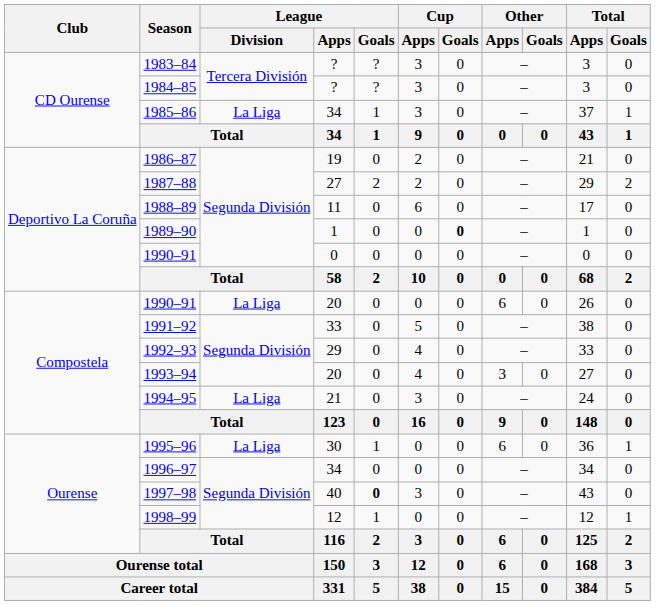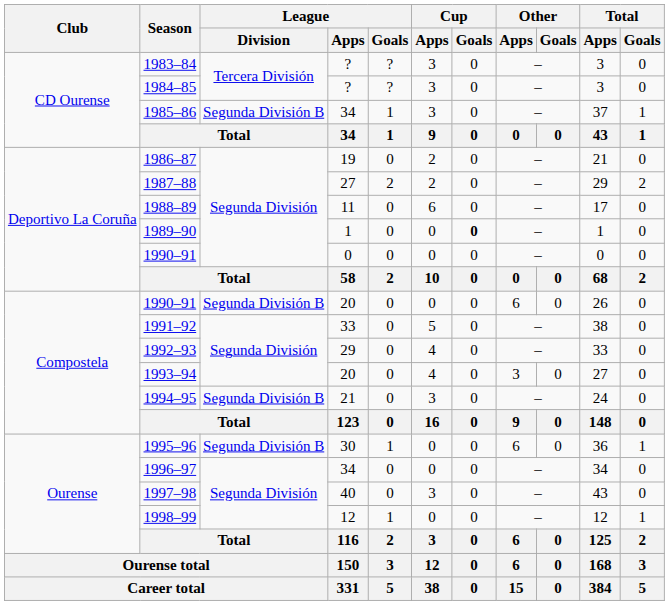 <table class="wikitable" style="text-align: center;">
 <tr>
 <th rowspan="2">Club</th>
 <th rowspan="2">Season</th>
 <th colspan="3">League</th>
 <th colspan="2">Cup</th>
 <th colspan="2">Other</th>
 <th colspan="2">Total</th>
 </tr>
 <tr>
 <th>Division</th>
 <th>Apps</th>
 <th>Goals</th>
 <th>Apps</th>
 <th>Goals</th>
 <th>Apps</th>
 <th>Goals</th>
 <th>Apps</th>
 <th>Goals</th>
 </tr>
 <tr>
 <td rowspan="4" valign="center"><a href='#'>CD Ourense</a></td>
 <td><a href='#'>1983–84</a></td>
 <td rowspan="2"><a href='#'>Tercera División</a></td>
 <td>?</td>
 <td>?</td>
 <td>3</td>
 <td>0</td>
 <td colspan="2">–</td>
 <td>3</td>
 <td>0</td>
 </tr>
 <tr>
 <td><a href='#'>1984–85</a></td>
 <td>?</td>
 <td>?</td>
 <td>3</td>
 <td>0</td>
 <td colspan="2">–</td>
 <td>3</td>
 <td>0</td>
 </tr>
 <tr>
 <td><a href='#'>1985–86</a></td>
-<td><a href='#'>La Liga</a></td>
+<td><a href='#'>Segunda División B</a></td>
 <td>34</td>
 <td>1</td>
 <td>3</td>
 <td>0</td>
 <td colspan="2">–</td>
 <td>37</td>
 <td>1</td>
 </tr>
 <tr>
 <th colspan="2">Total</th>
 <th>34</th>
 <th>1</th>
 <th>9</th>
 <th>0</th>
 <th>0</th>
 <th>0</th>
 <th>43</th>
 <th>1</th>
 </tr>
 <tr>
 <td rowspan="6" valign="center"><a href='#'>Deportivo La Coruña</a></td>
 <td><a href='#'>1986–87</a></td>
 <td rowspan="5"><a href='#'>Segunda División</a></td>
 <td>19</td>
 <td>0</td>
 <td>2</td>
 <td>0</td>
 <td colspan="2">–</td>
 <td>21</td>
 <td>0</td>
 </tr>
 <tr>
 <td><a href='#'>1987–88</a></td>
 <td>27</td>
 <td>2</td>
 <td>2</td>
 <td>0</td>
 <td colspan="2">–</td>
 <td>29</td>
 <td>2</td>
 </tr>
 <tr>
 <td><a href='#'>1988–89</a></td>
 <td>11</td>
 <td>0</td>
 <td>6</td>
 <td>0</td>
 <td colspan="2">–</td>
 <td>17</td>
 <td>0</td>
 </tr>
 <tr>
 <td><a href='#'>1989–90</a></td>
 <td>1</td>
 <td>0</td>
 <td>0</td>
 <td><strong>0</strong></td>
 <td colspan="2">–</td>
 <td>1</td>
 <td>0</td>
 </tr>
 <tr>
 <td><a href='#'>1990–91</a></td>
 <td>0</td>
 <td>0</td>
 <td>0</td>
 <td>0</td>
 <td colspan="2">–</td>
 <td>0</td>
 <td>0</td>
 </tr>
 <tr>
 <th colspan="2">Total</th>
 <th>58</th>
 <th>2</th>
 <th>10</th>
 <th>0</th>
 <th>0</th>
 <th>0</th>
 <th>68</th>
 <th>2</th>
 </tr>
 <tr>
 <td rowspan="6" valign="center"><a href='#'>Compostela</a></td>
 <td><a href='#'>1990–91</a></td>
-<td><a href='#'>La Liga</a></td>
+<td><a href='#'>Segunda División B</a></td>
 <td>20</td>
 <td>0</td>
 <td>0</td>
 <td>0</td>
 <td>6</td>
 <td>0</td>
 <td>26</td>
 <td>0</td>
 </tr>
 <tr>
 <td><a href='#'>1991–92</a></td>
 <td rowspan="3"><a href='#'>Segunda División</a></td>
 <td>33</td>
 <td>0</td>
 <td>5</td>
 <td>0</td>
 <td colspan="2">–</td>
 <td>38</td>
 <td>0</td>
 </tr>
 <tr>
 <td><a href='#'>1992–93</a></td>
 <td>29</td>
 <td>0</td>
 <td>4</td>
 <td>0</td>
 <td colspan="2">–</td>
 <td>33</td>
 <td>0</td>
 </tr>
 <tr>
 <td><a href='#'>1993–94</a></td>
 <td>20</td>
 <td>0</td>
 <td>4</td>
 <td>0</td>
 <td>3</td>
 <td>0</td>
 <td>27</td>
 <td>0</td>
 </tr>
 <tr>
 <td><a href='#'>1994–95</a></td>
-<td><a href='#'>La Liga</a></td>
+<td><a href='#'>Segunda División B</a></td>
 <td>21</td>
 <td>0</td>
 <td>3</td>
 <td>0</td>
 <td colspan="2">–</td>
 <td>24</td>
 <td>0</td>
 </tr>
 <tr>
 <th colspan="2">Total</th>
 <th>123</th>
 <th>0</th>
 <th>16</th>
 <th>0</th>
 <th>9</th>
 <th>0</th>
 <th>148</th>
 <th>0</th>
 </tr>
 <tr>
 <td rowspan="5" valign="center"><a href='#'>Ourense</a></td>
 <td><a href='#'>1995–96</a></td>
-<td><a href='#'>La Liga</a></td>
+<td><a href='#'>Segunda División B</a></td>
 <td>30</td>
 <td>1</td>
 <td>0</td>
 <td>0</td>
 <td>6</td>
 <td>0</td>
 <td>36</td>
 <td>1</td>
 </tr>
 <tr>
 <td><a href='#'>1996–97</a></td>
 <td rowspan="3"><a href='#'>Segunda División</a></td>
 <td>34</td>
 <td>0</td>
 <td>0</td>
 <td>0</td>
 <td colspan="2">–</td>
 <td>34</td>
 <td>0</td>
 </tr>
 <tr>
 <td><a href='#'>1997–98</a></td>
 <td>40</td>
-<td><strong>0</strong></td>
+<td>0</td>
 <td>3</td>
 <td>0</td>
 <td colspan="2">–</td>
 <td>43</td>
 <td>0</td>
 </tr>
 <tr>
 <td><a href='#'>1998–99</a></td>
 <td>12</td>
 <td>1</td>
 <td>0</td>
 <td>0</td>
 <td colspan="2">–</td>
 <td>12</td>
 <td>1</td>
 </tr>
 <tr>
 <th colspan="2">Total</th>
 <th>116</th>
 <th>2</th>
 <th>3</th>
 <th>0</th>
 <th>6</th>
 <th>0</th>
 <th>125</th>
 <th>2</th>
 </tr>
 <tr>
 <th colspan="3">Ourense total</th>
 <th>150</th>
 <th>3</th>
 <th>12</th>
 <th>0</th>
 <th>6</th>
 <th>0</th>
 <th>168</th>
 <th>3</th>
 </tr>
 <tr>
 <th colspan="3">Career total</th>
 <th>331</th>
 <th>5</th>
 <th>38</th>
 <th>0</th>
 <th>15</th>
 <th>0</th>
 <th>384</th>
 <th>5</th>
 </tr>
 </table>
